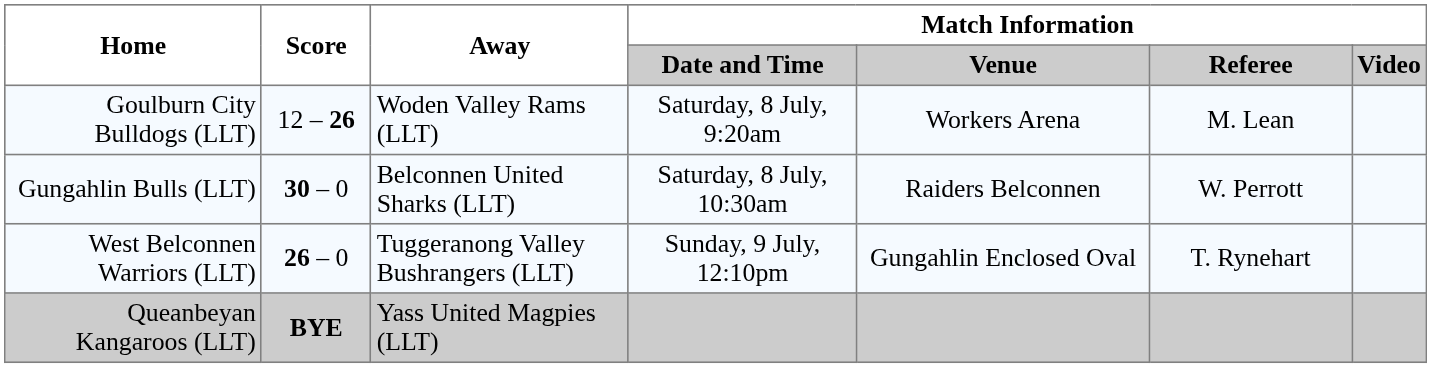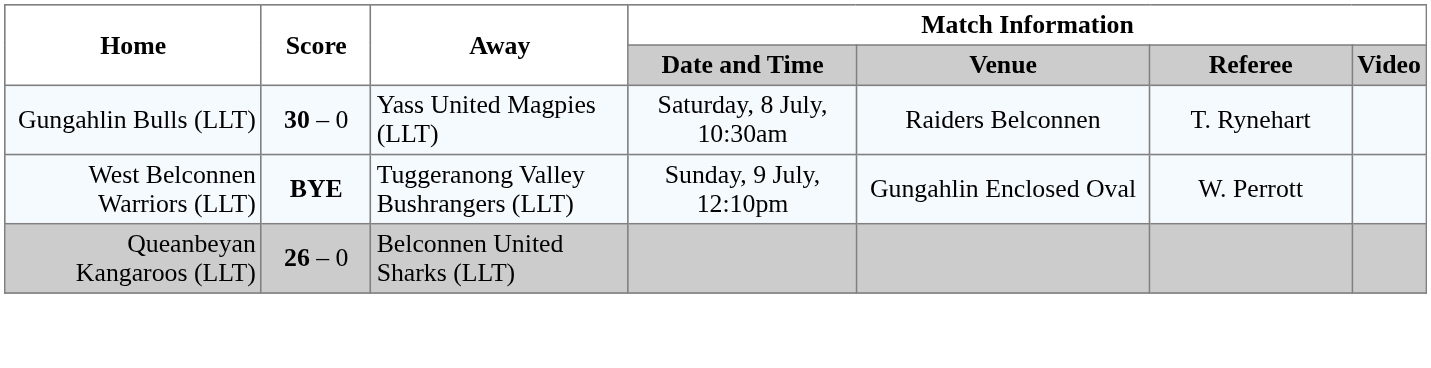 <table border="1" cellpadding="3" cellspacing="0" width="100%" style="border-collapse:collapse;  text-align:center;">
 <tr>
 <th rowspan="2" width="19%">Home</th>
 <th rowspan="2" width="8%">Score</th>
 <th rowspan="2" width="19%">Away</th>
 <th colspan="4">Match Information</th>
 </tr>
 <tr style="background:#CCCCCC">
 <th width="17%">Date and Time</th>
 <th width="22%">Venue</th>
 <th width="50%">Referee</th>
 <th>Video</th>
 </tr>
 <tr style="text-align:center; background:#f5faff;">
-<td align="right">Goulburn City Bulldogs (LLT) </td>
-<td>12 – <strong>26</strong></td>
-<td align="left"> Woden Valley Rams (LLT)</td>
-<td>Saturday, 8 July, 9:20am</td>
-<td>Workers Arena</td>
-<td>M. Lean</td>
-<td></td>
-</tr>
-<tr style="text-align:center; background:#f5faff;">
 <td align="right">Gungahlin Bulls (LLT) </td>
 <td><strong>30</strong> – 0</td>
-<td align="left"> Belconnen United Sharks (LLT)</td>
+<td align="left"> Yass United Magpies (LLT)</td>
 <td>Saturday, 8 July, 10:30am</td>
 <td>Raiders Belconnen</td>
-<td>W. Perrott</td>
+<td>T. Rynehart</td>
 <td></td>
 </tr>
 <tr style="text-align:center; background:#f5faff;">
 <td align="right">West Belconnen Warriors (LLT) </td>
-<td><strong>26</strong> – 0</td>
+<td><strong>BYE</strong></td>
 <td align="left"> Tuggeranong Valley Bushrangers (LLT)</td>
 <td>Sunday, 9 July, 12:10pm</td>
 <td>Gungahlin Enclosed Oval</td>
-<td>T. Rynehart</td>
+<td>W. Perrott</td>
 <td></td>
 </tr>
 <tr style="text-align:center; background:#CCCCCC;">
 <td align="right">Queanbeyan Kangaroos (LLT) </td>
-<td><strong>BYE</strong></td>
-<td align="left"> Yass United Magpies (LLT)</td>
+<td><strong>26</strong> – 0</td>
+<td align="left"> Belconnen United Sharks (LLT)</td>
 <td></td>
 <td></td>
 <td></td>
 <td></td>
 </tr>
 </table>
